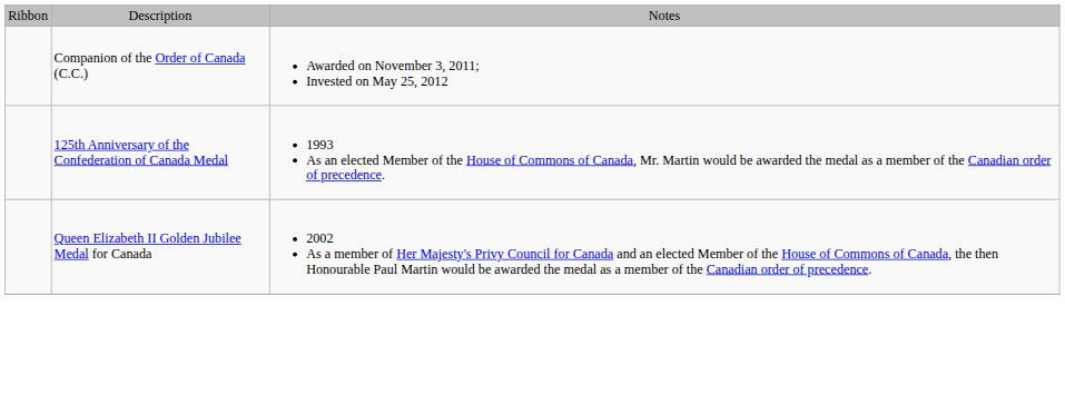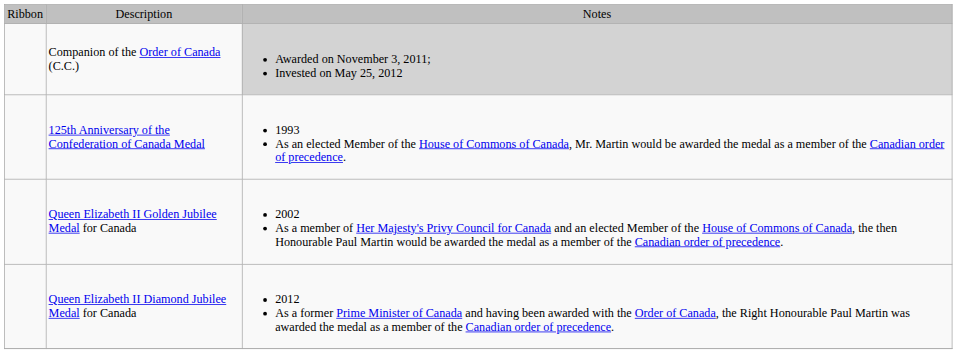 <table class="wikitable">
 <tr style="background:silver;" align="center">
 <td>Ribbon</td>
 <td>Description</td>
 <td>Notes</td>
 </tr>
 <tr>
 <td></td>
 <td>Companion of the <a href='#'>Order of Canada</a> (C.C.)</td>
-<td><br><ul><li>Awarded on November 3, 2011;</li><li>Invested on May 25, 2012 </li></ul></td>
+<td style="background: lightgrey;"><br><ul><li>Awarded on November 3, 2011;</li><li>Invested on May 25, 2012 </li></ul></td>
 </tr>
 <tr>
 <td></td>
 <td><a href='#'>125th Anniversary of the Confederation of Canada Medal</a></td>
 <td><br><ul><li>1993</li><li>As an elected Member of the <a href='#'>House of Commons of Canada</a>, Mr. Martin would be awarded the medal as a member of the <a href='#'>Canadian order of precedence</a>.</li></ul></td>
 </tr>
 <tr>
 <td></td>
 <td><a href='#'>Queen Elizabeth II Golden Jubilee Medal</a> for Canada</td>
 <td><br><ul><li>2002</li><li>As a member of <a href='#'>Her Majesty's Privy Council for Canada</a> and an elected Member of the <a href='#'>House of Commons of Canada</a>, the then Honourable Paul Martin would be awarded the medal as a member of the <a href='#'>Canadian order of precedence</a>.</li></ul></td>
 </tr>
 <tr>
+<td></td>
+<td><a href='#'>Queen Elizabeth II Diamond Jubilee Medal</a> for Canada</td>
+<td><br><ul><li>2012</li><li>As a former <a href='#'>Prime Minister of Canada</a> and having been awarded with the <a href='#'>Order of Canada</a>, the Right Honourable Paul Martin was  awarded the medal as a member of the <a href='#'>Canadian order of precedence</a>.</li></ul></td>
+</tr>
+<tr>
 </tr>
 </table>
